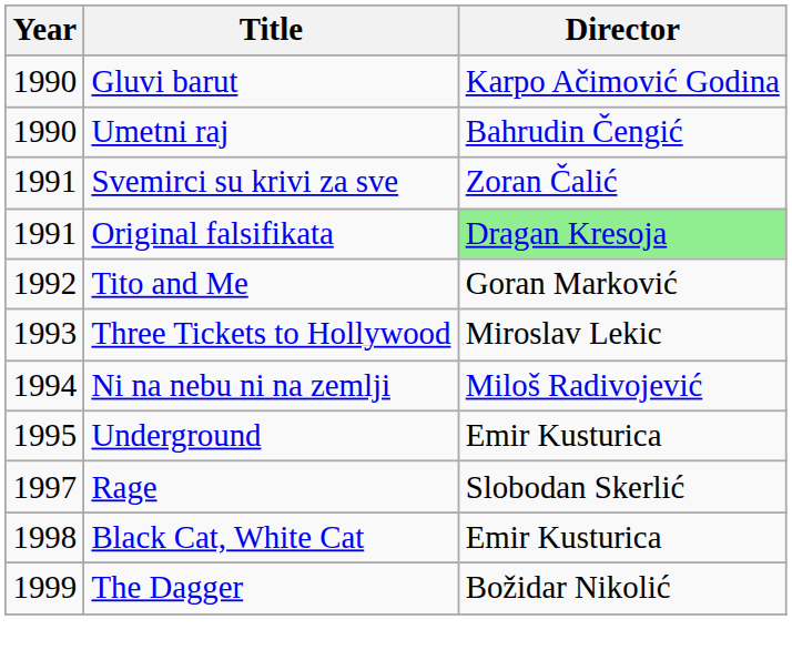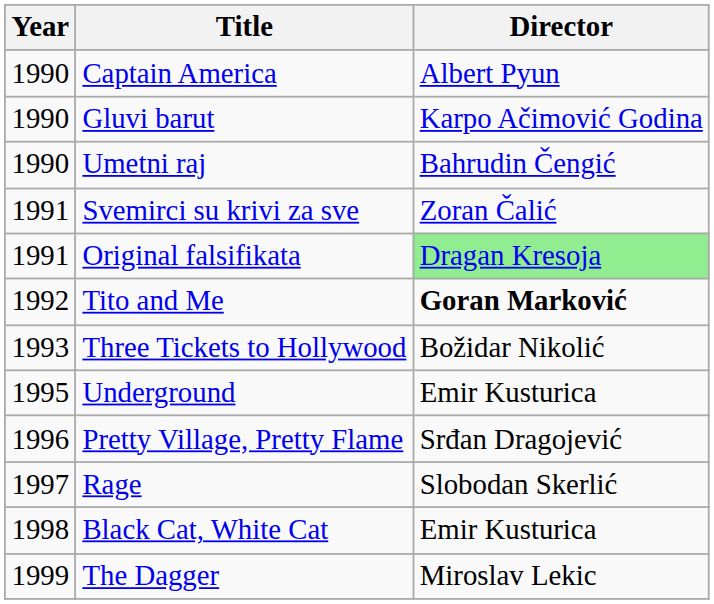 <table class="wikitable">
 <tr>
 <th>Year</th>
 <th>Title</th>
 <th>Director</th>
+</tr>
+<tr>
+<td>1990</td>
+<td><a href='#'>Captain America</a></td>
+<td><a href='#'>Albert Pyun</a></td>
 </tr>
 <tr>
 <td>1990</td>
 <td><a href='#'>Gluvi barut</a></td>
 <td><a href='#'>Karpo Ačimović Godina</a></td>
 </tr>
 <tr>
 <td>1990</td>
 <td><a href='#'>Umetni raj</a></td>
 <td><a href='#'>Bahrudin Čengić</a></td>
 </tr>
 <tr>
 <td>1991</td>
 <td><a href='#'>Svemirci su krivi za sve</a></td>
 <td><a href='#'>Zoran Čalić</a></td>
 </tr>
 <tr>
 <td>1991</td>
 <td><a href='#'>Original falsifikata</a></td>
 <td style="background: lightgreen;"><a href='#'>Dragan Kresoja</a></td>
 </tr>
 <tr>
 <td>1992</td>
 <td><a href='#'>Tito and Me</a></td>
-<td>Goran Marković</td>
+<td><strong>Goran Marković</strong></td>
 </tr>
 <tr>
 <td>1993</td>
 <td><a href='#'>Three Tickets to Hollywood</a></td>
-<td>Miroslav Lekic</td>
-</tr>
-<tr>
-<td>1994</td>
-<td><a href='#'>Ni na nebu ni na zemlji</a></td>
-<td><a href='#'>Miloš Radivojević</a></td>
+<td>Božidar Nikolić</td>
 </tr>
 <tr>
 <td>1995</td>
 <td><a href='#'>Underground</a></td>
 <td>Emir Kusturica</td>
+</tr>
+<tr>
+<td>1996</td>
+<td><a href='#'>Pretty Village, Pretty Flame</a></td>
+<td>Srđan Dragojević</td>
 </tr>
 <tr>
 <td>1997</td>
 <td><a href='#'>Rage</a></td>
 <td>Slobodan Skerlić</td>
 </tr>
 <tr>
 <td>1998</td>
 <td><a href='#'>Black Cat, White Cat</a></td>
 <td>Emir Kusturica</td>
 </tr>
 <tr>
 <td>1999</td>
 <td><a href='#'>The Dagger</a></td>
-<td>Božidar Nikolić</td>
+<td>Miroslav Lekic</td>
 </tr>
 </table>
